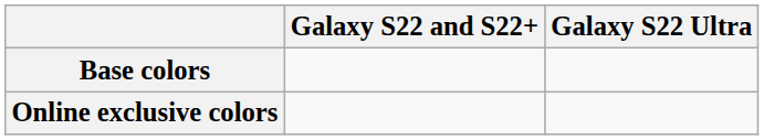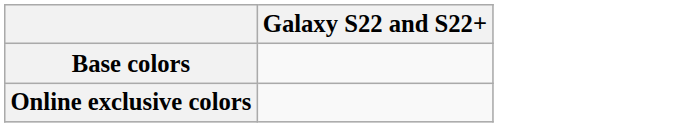 <table class="wikitable">
 <tr>
 <th></th>
 <th>Galaxy S22 and S22+</th>
-<th>Galaxy S22 Ultra</th>
 </tr>
 <tr>
 <th>Base colors</th>
-<td></td>
 <td></td>
 </tr>
 <tr>
 <th>Online exclusive colors</th>
 <td></td>
-<td></td>
 </tr>
 </table>
